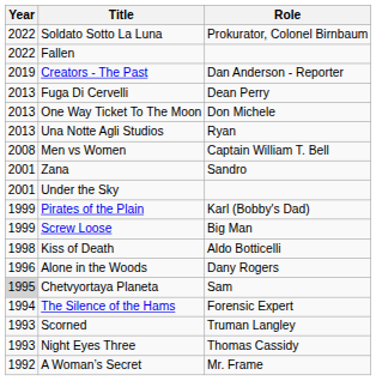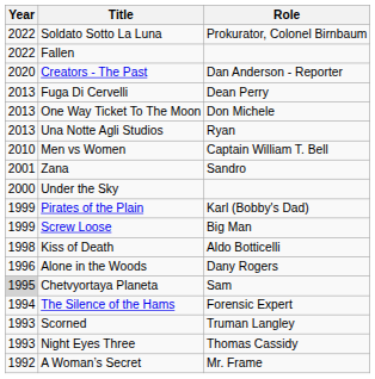 <table class="wikitable sortable">
 <tr>
 <th>Year</th>
 <th>Title</th>
 <th>Role</th>
 </tr>
 <tr>
 <td>2022</td>
 <td>Soldato Sotto La Luna</td>
 <td>Prokurator, Colonel Birnbaum</td>
 </tr>
 <tr>
 <td>2022</td>
 <td>Fallen</td>
 <td></td>
 </tr>
 <tr>
-<td>2019</td>
+<td>2020</td>
 <td><a href='#'>Creators - The Past</a></td>
 <td>Dan Anderson - Reporter</td>
 </tr>
 <tr>
 <td>2013</td>
 <td>Fuga Di Cervelli</td>
 <td>Dean Perry</td>
 </tr>
 <tr>
 <td>2013</td>
 <td>One Way Ticket To The Moon</td>
 <td>Don Michele</td>
 </tr>
 <tr>
 <td>2013</td>
 <td>Una Notte Agli Studios</td>
 <td>Ryan</td>
 </tr>
 <tr>
-<td>2008</td>
+<td>2010</td>
 <td>Men vs Women</td>
 <td>Captain William T. Bell</td>
 </tr>
 <tr>
 <td>2001</td>
 <td>Zana</td>
 <td>Sandro</td>
 </tr>
 <tr>
-<td>2001</td>
+<td>2000</td>
 <td>Under the Sky</td>
 <td></td>
 </tr>
 <tr>
 <td>1999</td>
 <td><a href='#'>Pirates of the Plain</a></td>
 <td>Karl (Bobby's Dad)</td>
 </tr>
 <tr>
 <td>1999</td>
 <td><a href='#'>Screw Loose</a></td>
 <td>Big Man</td>
 </tr>
 <tr>
 <td>1998</td>
 <td>Kiss of Death</td>
 <td>Aldo Botticelli</td>
 </tr>
 <tr>
 <td>1996</td>
 <td>Alone in the Woods</td>
 <td>Dany Rogers</td>
 </tr>
 <tr>
 <td style="background: lightgrey;">1995</td>
 <td>Chetvyortaya Planeta</td>
 <td>Sam</td>
 </tr>
 <tr>
 <td>1994</td>
 <td><a href='#'>The Silence of the Hams</a></td>
 <td>Forensic Expert</td>
 </tr>
 <tr>
 <td>1993</td>
 <td>Scorned</td>
 <td>Truman Langley</td>
 </tr>
 <tr>
 <td>1993</td>
 <td>Night Eyes Three</td>
 <td>Thomas Cassidy</td>
 </tr>
 <tr>
 <td>1992</td>
 <td>A Woman’s Secret</td>
 <td>Mr. Frame</td>
 </tr>
 </table>
